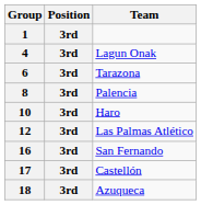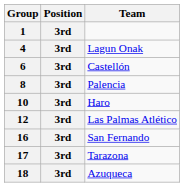 <table class="wikitable">
 <tr>
 <th>Group</th>
 <th>Position</th>
 <th>Team</th>
 </tr>
 <tr>
 <th>1</th>
 <th>3rd</th>
 <td></td>
 </tr>
 <tr>
 <th>4</th>
 <th>3rd</th>
 <td><a href='#'>Lagun Onak</a></td>
 </tr>
 <tr>
 <th>6</th>
 <th>3rd</th>
-<td><a href='#'>Tarazona</a></td>
+<td><a href='#'>Castellón</a></td>
 </tr>
 <tr>
 <th>8</th>
 <th>3rd</th>
 <td><a href='#'>Palencia</a></td>
 </tr>
 <tr>
 <th>10</th>
 <th>3rd</th>
 <td><a href='#'>Haro</a></td>
 </tr>
 <tr>
 <th>12</th>
 <th>3rd</th>
 <td><a href='#'>Las Palmas Atlético</a></td>
 </tr>
 <tr>
 <th>16</th>
 <th>3rd</th>
 <td><a href='#'>San Fernando</a></td>
 </tr>
 <tr>
 <th>17</th>
 <th>3rd</th>
-<td><a href='#'>Castellón</a></td>
+<td><a href='#'>Tarazona</a></td>
 </tr>
 <tr>
 <th>18</th>
 <th>3rd</th>
 <td><a href='#'>Azuqueca</a></td>
 </tr>
 </table>
